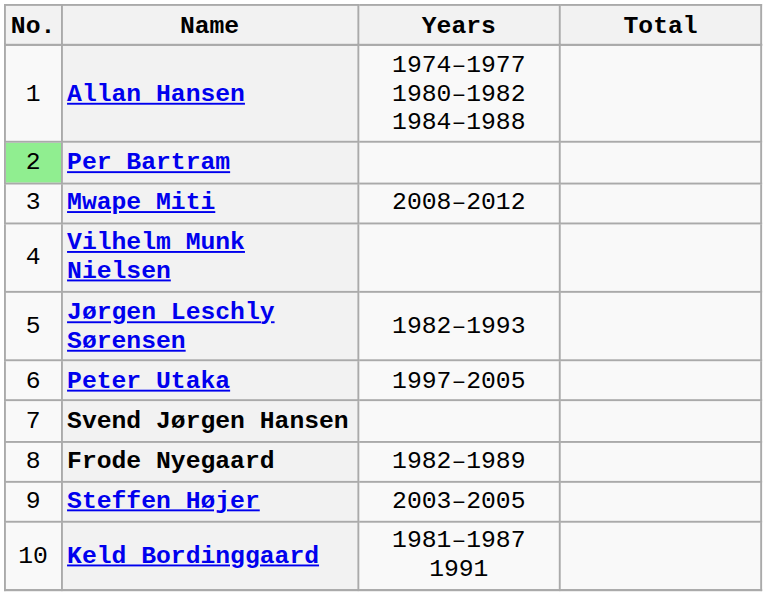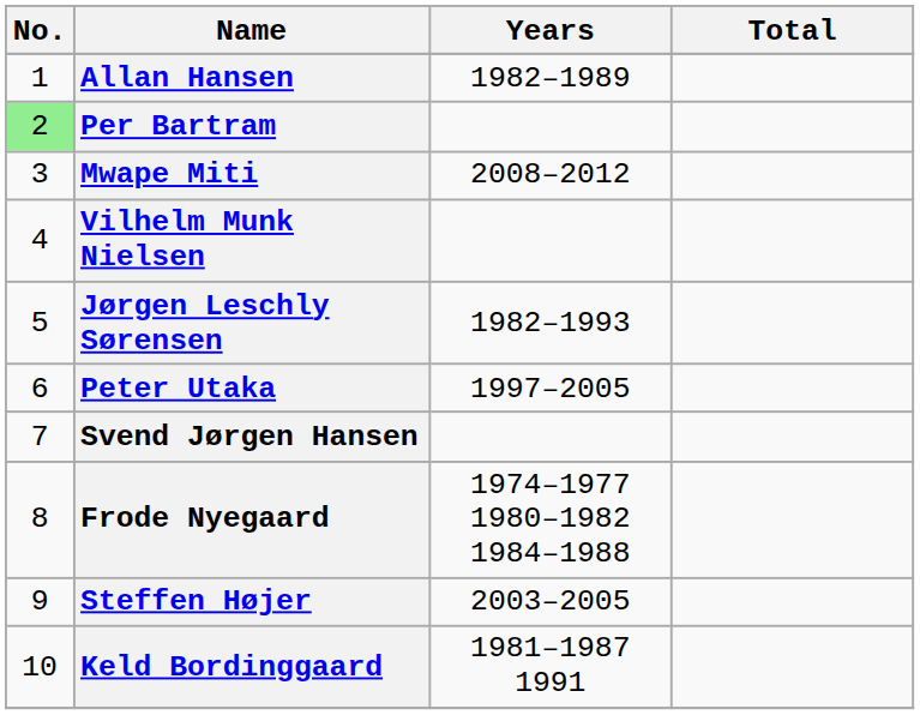 <table class="wikitable plainrowheaders sortable" style="text-align: center;">
 <tr>
 <th scope=col>No.</th>
 <th scope=col width="150px">Name</th>
 <th scope=col width="100px">Years</th>
 <th scope=col width="100px">Total</th>
 </tr>
 <tr>
 </tr>
 <tr>
 <td>1</td>
 <th scope=row style="text-align:left;"><a href='#'>Allan Hansen</a></th>
-<td>1974–1977<br>1980–1982<br>1984–1988</td>
+<td>1982–1989</td>
 <td></td>
 </tr>
 <tr>
 <td style="background: lightgreen;">2</td>
 <th scope=row style="text-align:left;"><a href='#'>Per Bartram</a></th>
 <td></td>
 <td></td>
 </tr>
 <tr>
 <td>3</td>
 <th scope=row style="text-align:left;"><a href='#'>Mwape Miti</a></th>
 <td>2008–2012</td>
 <td></td>
 </tr>
 <tr>
 <td>4</td>
 <th scope=row style="text-align:left;"><a href='#'>Vilhelm Munk Nielsen</a></th>
 <td></td>
 <td></td>
 </tr>
 <tr>
 <td>5</td>
 <th scope=row style="text-align:left;"><a href='#'>Jørgen Leschly Sørensen</a></th>
 <td>1982–1993</td>
 <td></td>
 </tr>
 <tr>
 <td>6</td>
 <th scope=row style="text-align:left;"><a href='#'>Peter Utaka</a></th>
 <td>1997–2005</td>
 <td></td>
 </tr>
 <tr>
 <td>7</td>
 <th scope=row style="text-align:left;">Svend Jørgen Hansen</th>
 <td></td>
 <td></td>
 </tr>
 <tr>
 <td>8</td>
 <th scope=row style="text-align:left;">Frode Nyegaard</th>
-<td>1982–1989</td>
+<td>1974–1977<br>1980–1982<br>1984–1988</td>
 <td></td>
 </tr>
 <tr>
 <td>9</td>
 <th scope=row style="text-align:left;"><a href='#'>Steffen Højer</a></th>
 <td>2003–2005</td>
 <td></td>
 </tr>
 <tr>
 <td>10</td>
 <th scope=row style="text-align:left;"><a href='#'>Keld Bordinggaard</a></th>
 <td>1981–1987<br>1991</td>
 <td></td>
 </tr>
 <tr>
 </tr>
 </table>
